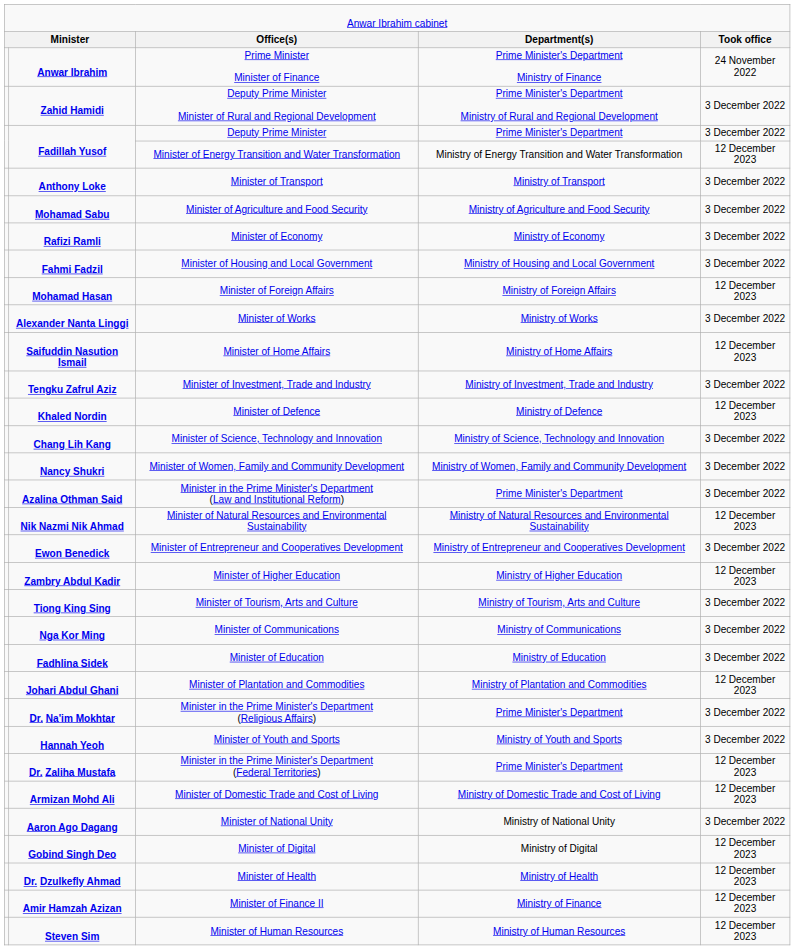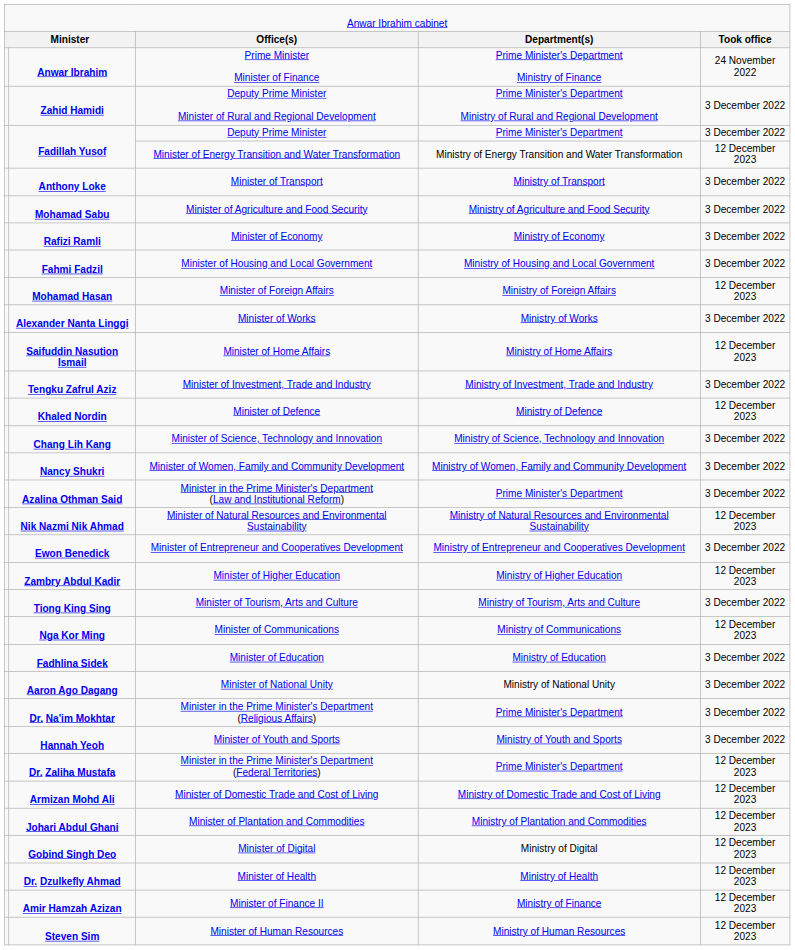 <table class="wikitable" style="text-align:center">
 <tr>
 <td colspan=5><br><a href='#'>Anwar Ibrahim cabinet</a></td>
 </tr>
 <tr>
 <th colspan=2 scope="col">Minister</th>
 <th>Office(s)</th>
 <th>Department(s)</th>
 <th>Took office</th>
 </tr>
 <tr>
 <td></td>
 <td scope="row"><br><strong><a href='#'>Anwar Ibrahim</a></strong><br></td>
 <td><a href='#'>Prime Minister</a><br><br><a href='#'>Minister of Finance</a></td>
 <td><a href='#'>Prime Minister's Department</a><br><br><a href='#'>Ministry of Finance</a></td>
 <td>24 November 2022</td>
 </tr>
 <tr>
 <td></td>
 <td scope="row"><br><strong><a href='#'>Zahid Hamidi</a></strong><br></td>
 <td><a href='#'>Deputy Prime Minister</a><br><br><a href='#'>Minister of Rural and Regional Development</a></td>
 <td><a href='#'>Prime Minister's Department</a><br><br><a href='#'>Ministry of Rural and Regional Development</a></td>
 <td>3 December 2022</td>
 </tr>
 <tr>
 <td rowspan="2"></td>
 <td rowspan="2" scope="row"><br><strong><a href='#'>Fadillah Yusof</a></strong><br></td>
 <td><a href='#'>Deputy Prime Minister</a></td>
 <td><a href='#'>Prime Minister's Department</a></td>
 <td>3 December 2022</td>
 </tr>
 <tr>
 <td><a href='#'>Minister of Energy Transition and Water Transformation</a></td>
 <td>Ministry of Energy Transition and Water Transformation</td>
 <td>12 December 2023</td>
 </tr>
 <tr>
 <td></td>
 <td scope="row"><br><strong><a href='#'>Anthony Loke</a></strong><br></td>
 <td><a href='#'>Minister of Transport</a></td>
 <td><a href='#'>Ministry of Transport</a></td>
 <td>3 December 2022</td>
 </tr>
 <tr>
 <td></td>
 <td scope="row"><br><strong><a href='#'>Mohamad Sabu</a></strong><br></td>
 <td><a href='#'>Minister of Agriculture and Food Security</a></td>
 <td><a href='#'>Ministry of Agriculture and Food Security</a></td>
 <td>3 December 2022</td>
 </tr>
 <tr>
 <td></td>
 <td scope="row"><br><strong><a href='#'>Rafizi Ramli</a></strong><br></td>
 <td><a href='#'>Minister of Economy</a></td>
 <td><a href='#'>Ministry of Economy</a></td>
 <td>3 December 2022</td>
 </tr>
 <tr>
 <td></td>
 <td scope="row"><br><strong><a href='#'>Fahmi Fadzil</a></strong><br></td>
 <td><a href='#'>Minister of Housing and Local Government</a></td>
 <td><a href='#'>Ministry of Housing and Local Government</a></td>
 <td>3 December 2022</td>
 </tr>
 <tr>
 <td></td>
 <td scope="row"><br><strong><a href='#'>Mohamad Hasan</a></strong><br></td>
 <td><a href='#'>Minister of Foreign Affairs</a></td>
 <td><a href='#'>Ministry of Foreign Affairs</a></td>
 <td>12 December 2023</td>
 </tr>
 <tr>
 <td></td>
 <td scope="row"><br><strong><a href='#'>Alexander Nanta Linggi</a></strong><br></td>
 <td><a href='#'>Minister of Works</a></td>
 <td><a href='#'>Ministry of Works</a></td>
 <td>3 December 2022</td>
 </tr>
 <tr>
 <td></td>
 <td scope="row"><br><strong><a href='#'>Saifuddin Nasution Ismail</a></strong><br></td>
 <td><a href='#'>Minister of Home Affairs</a></td>
 <td><a href='#'>Ministry of Home Affairs</a></td>
 <td>12 December 2023</td>
 </tr>
 <tr>
 <td></td>
 <td scope="row"><br><strong><a href='#'>Tengku Zafrul Aziz</a></strong><br></td>
 <td><a href='#'>Minister of Investment, Trade and Industry</a></td>
 <td><a href='#'>Ministry of Investment, Trade and Industry</a></td>
 <td>3 December 2022</td>
 </tr>
 <tr>
 <td></td>
 <td scope="row"><br><strong><a href='#'>Khaled Nordin</a></strong><br></td>
 <td><a href='#'>Minister of Defence</a></td>
 <td><a href='#'>Ministry of Defence</a></td>
 <td>12 December 2023</td>
 </tr>
 <tr>
 <td></td>
 <td scope="row"><br><strong><a href='#'>Chang Lih Kang</a></strong><br></td>
 <td><a href='#'>Minister of Science, Technology and Innovation</a></td>
 <td><a href='#'>Ministry of Science, Technology and Innovation</a></td>
 <td>3 December 2022</td>
 </tr>
 <tr>
 <td></td>
 <td scope="row"><br><strong><a href='#'>Nancy Shukri</a></strong><br></td>
 <td><a href='#'>Minister of Women, Family and Community Development</a></td>
 <td><a href='#'>Ministry of Women, Family and Community Development</a></td>
 <td>3 December 2022</td>
 </tr>
 <tr>
 <td></td>
 <td scope="row"><br><strong><a href='#'>Azalina Othman Said</a></strong><br></td>
 <td><a href='#'>Minister in the Prime Minister's Department</a><br>(<a href='#'>Law and Institutional Reform</a>)</td>
 <td><a href='#'>Prime Minister's Department</a></td>
 <td>3 December 2022</td>
 </tr>
 <tr>
 <td></td>
 <td scope="row"><br><strong><a href='#'>Nik Nazmi Nik Ahmad</a></strong><br></td>
 <td><a href='#'>Minister of Natural Resources and Environmental Sustainability</a></td>
 <td><a href='#'>Ministry of Natural Resources and Environmental Sustainability</a></td>
 <td>12 December 2023</td>
 </tr>
 <tr>
 <td></td>
 <td scope="row"><br><strong><a href='#'>Ewon Benedick</a></strong><br></td>
 <td><a href='#'>Minister of Entrepreneur and Cooperatives Development</a></td>
 <td><a href='#'>Ministry of Entrepreneur and Cooperatives Development</a></td>
 <td>3 December 2022</td>
 </tr>
 <tr>
 <td></td>
 <td scope="row"><br><strong><a href='#'>Zambry Abdul Kadir</a></strong><br></td>
 <td><a href='#'>Minister of Higher Education</a></td>
 <td><a href='#'>Ministry of Higher Education</a></td>
 <td>12 December 2023</td>
 </tr>
 <tr>
 <td></td>
 <td scope="row"><br><strong><a href='#'>Tiong King Sing</a></strong><br></td>
 <td><a href='#'>Minister of Tourism, Arts and Culture</a></td>
 <td><a href='#'>Ministry of Tourism, Arts and Culture</a></td>
 <td>3 December 2022</td>
 </tr>
 <tr>
 <td></td>
 <td scope="row"><br><strong><a href='#'>Nga Kor Ming</a></strong><br></td>
 <td><a href='#'>Minister of Communications</a></td>
 <td><a href='#'>Ministry of Communications</a></td>
-<td>3 December 2022</td>
+<td>12 December 2023</td>
 </tr>
 <tr>
 <td></td>
 <td scope="row"><br><strong><a href='#'>Fadhlina Sidek</a></strong><br></td>
 <td><a href='#'>Minister of Education</a></td>
 <td><a href='#'>Ministry of Education</a></td>
 <td>3 December 2022</td>
 </tr>
 <tr>
 <td></td>
-<td scope="row"><br><strong><a href='#'>Johari Abdul Ghani</a></strong><br></td>
-<td><a href='#'>Minister of Plantation and Commodities</a></td>
-<td><a href='#'>Ministry of Plantation and Commodities</a></td>
-<td>12 December 2023</td>
+<td scope="row"><br><strong><a href='#'>Aaron Ago Dagang</a></strong><br></td>
+<td><a href='#'>Minister of National Unity</a></td>
+<td>Ministry of National Unity</td>
+<td>3 December 2022</td>
 </tr>
 <tr>
 <td></td>
 <td scope="row"><br><strong><a href='#'>Dr.</a> <a href='#'>Na'im Mokhtar</a></strong><br></td>
 <td><a href='#'>Minister in the Prime Minister's Department</a><br>(<a href='#'>Religious Affairs</a>)</td>
 <td><a href='#'>Prime Minister's Department</a></td>
 <td>3 December 2022</td>
 </tr>
 <tr>
 <td></td>
 <td scope="row"><br><strong><a href='#'>Hannah Yeoh</a></strong><br></td>
 <td><a href='#'>Minister of Youth and Sports</a></td>
 <td><a href='#'>Ministry of Youth and Sports</a></td>
 <td>3 December 2022</td>
 </tr>
 <tr>
 <td></td>
 <td scope="row"><br><strong><a href='#'>Dr.</a> <a href='#'>Zaliha Mustafa</a></strong><br></td>
 <td><a href='#'>Minister in the Prime Minister's Department</a><br>(<a href='#'>Federal Territories</a>)</td>
 <td><a href='#'>Prime Minister's Department</a></td>
 <td>12 December 2023</td>
 </tr>
 <tr>
 <td></td>
 <td scope="row"><br><strong><a href='#'>Armizan Mohd Ali</a></strong><br></td>
 <td><a href='#'>Minister of Domestic Trade and Cost of Living</a></td>
 <td><a href='#'>Ministry of Domestic Trade and Cost of Living</a></td>
 <td>12 December 2023</td>
 </tr>
 <tr>
 <td></td>
-<td scope="row"><br><strong><a href='#'>Aaron Ago Dagang</a></strong><br></td>
-<td><a href='#'>Minister of National Unity</a></td>
-<td>Ministry of National Unity</td>
-<td>3 December 2022</td>
+<td scope="row"><br><strong><a href='#'>Johari Abdul Ghani</a></strong><br></td>
+<td><a href='#'>Minister of Plantation and Commodities</a></td>
+<td><a href='#'>Ministry of Plantation and Commodities</a></td>
+<td>12 December 2023</td>
 </tr>
 <tr>
 <td></td>
 <td scope="row"><br><strong><a href='#'>Gobind Singh Deo</a></strong><br></td>
 <td><a href='#'>Minister of Digital</a></td>
 <td>Ministry of Digital</td>
 <td>12 December 2023</td>
 </tr>
 <tr>
 <td></td>
 <td scope="row"><br><strong><a href='#'>Dr.</a> <a href='#'>Dzulkefly Ahmad</a></strong><br></td>
 <td><a href='#'>Minister of Health</a></td>
 <td><a href='#'>Ministry of Health</a></td>
 <td>12 December 2023</td>
 </tr>
 <tr>
 <td></td>
 <td scope="row"><br><strong><a href='#'>Amir Hamzah Azizan</a></strong><br></td>
 <td><a href='#'>Minister of Finance II</a></td>
 <td><a href='#'>Ministry of Finance</a></td>
 <td>12 December 2023</td>
 </tr>
 <tr>
 <td></td>
 <td scope="row"><br><strong><a href='#'>Steven Sim</a></strong><br></td>
 <td><a href='#'>Minister of Human Resources</a></td>
 <td><a href='#'>Ministry of Human Resources</a></td>
 <td>12 December 2023</td>
 </tr>
 </table>
